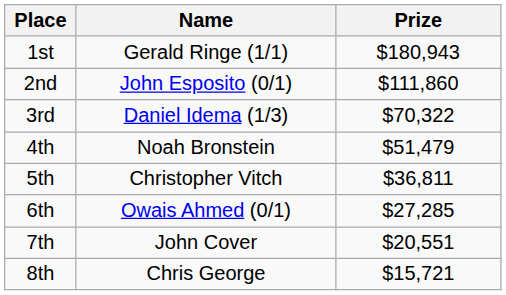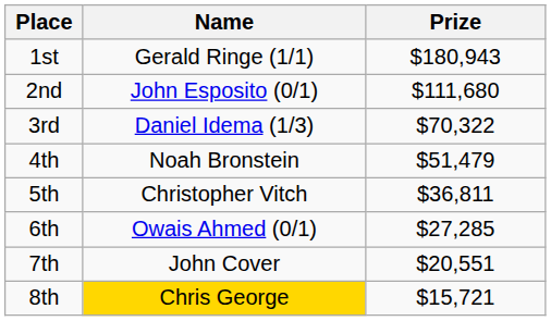 <table class="wikitable">
 <tr>
 <th width="50">Place</th>
 <th width="200">Name</th>
 <th width="125">Prize</th>
 </tr>
 <tr>
 <td align = "center">1st</td>
 <td align = "center">Gerald Ringe (1/1)</td>
 <td align = "center">$180,943</td>
 </tr>
 <tr>
 <td align = "center">2nd</td>
 <td align = "center"><a href='#'>John Esposito</a> (0/1)</td>
-<td align = "center">$111,860</td>
+<td align = "center">$111,680</td>
 </tr>
 <tr>
 <td align = "center">3rd</td>
 <td align = "center"><a href='#'>Daniel Idema</a> (1/3)</td>
 <td align = "center">$70,322</td>
 </tr>
 <tr>
 <td align = "center">4th</td>
 <td align = "center">Noah Bronstein</td>
 <td align = "center">$51,479</td>
 </tr>
 <tr>
 <td align = "center">5th</td>
 <td align = "center">Christopher Vitch</td>
 <td align = "center">$36,811</td>
 </tr>
 <tr>
 <td align = "center">6th</td>
 <td align = "center"><a href='#'>Owais Ahmed</a> (0/1)</td>
 <td align = "center">$27,285</td>
 </tr>
 <tr>
 <td align = "center">7th</td>
 <td align = "center">John Cover</td>
 <td align = "center">$20,551</td>
 </tr>
 <tr>
 <td align = "center">8th</td>
-<td align = "center">Chris George</td>
+<td align = "center" style="background: gold;">Chris George</td>
 <td align = "center">$15,721</td>
 </tr>
 </table>
